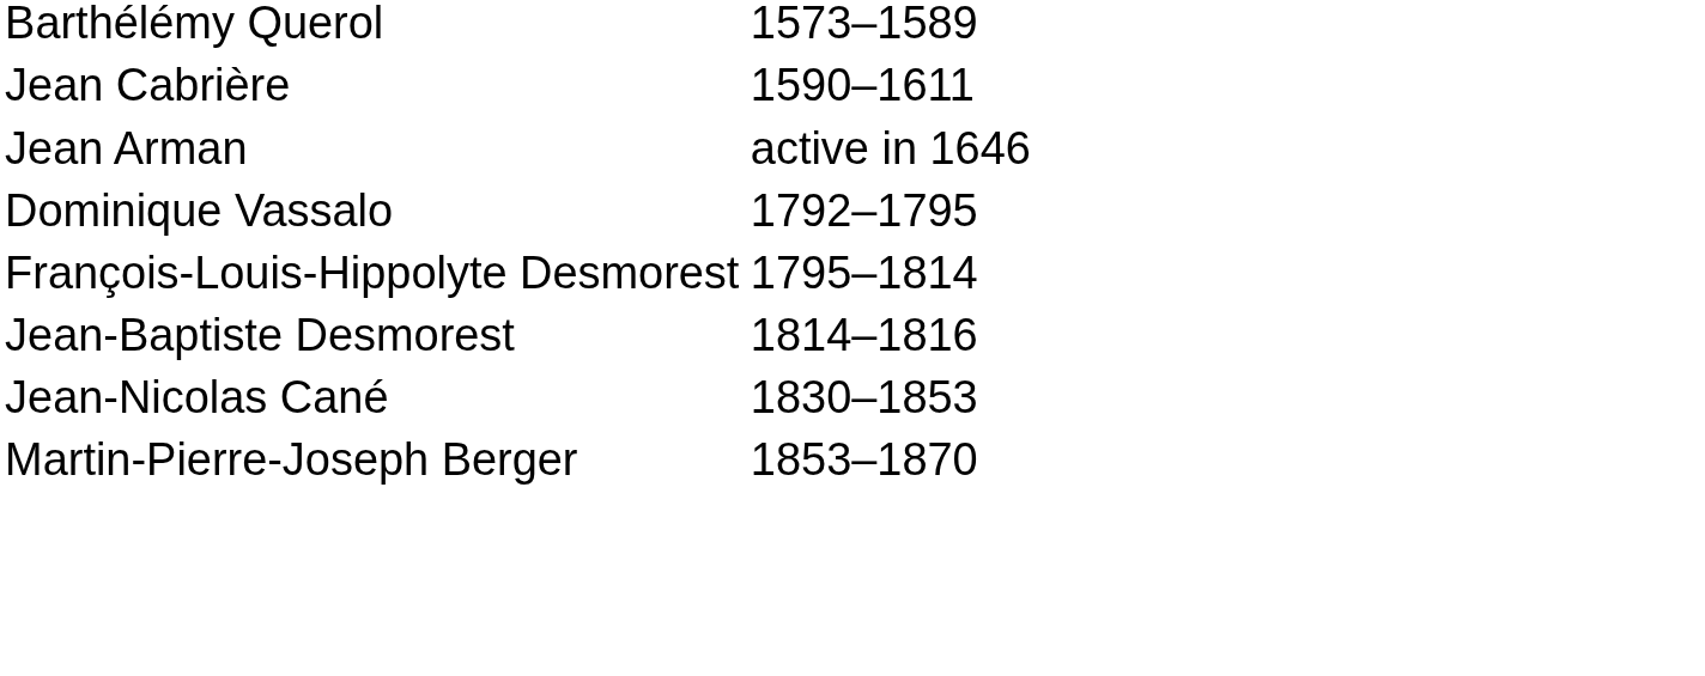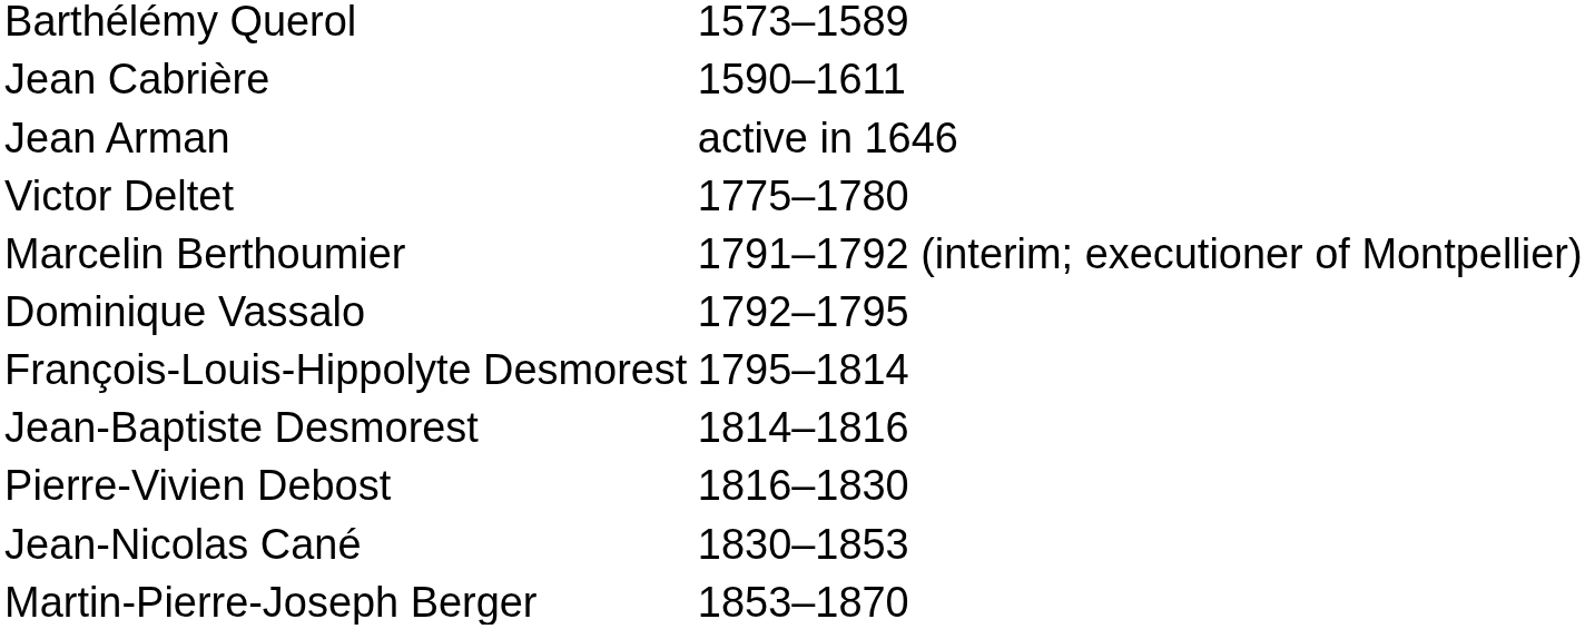 <table>
 <tr>
 <td>Barthélémy Querol</td>
 <td>1573–1589</td>
 </tr>
 <tr>
 <td>Jean Cabrière</td>
 <td>1590–1611</td>
 </tr>
 <tr>
 <td>Jean Arman</td>
 <td>active in 1646</td>
 </tr>
 <tr>
+<td>Victor Deltet</td>
+<td>1775–1780</td>
+</tr>
+<tr>
+<td>Marcelin Berthoumier</td>
+<td>1791–1792 (interim; executioner of Montpellier)</td>
+</tr>
+<tr>
 <td>Dominique Vassalo</td>
 <td>1792–1795</td>
 </tr>
 <tr>
 <td>François-Louis-Hippolyte Desmorest</td>
 <td>1795–1814</td>
 </tr>
 <tr>
 <td>Jean-Baptiste Desmorest</td>
 <td>1814–1816</td>
 </tr>
 <tr>
+<td>Pierre-Vivien Debost</td>
+<td>1816–1830</td>
+</tr>
+<tr>
 <td>Jean-Nicolas Cané</td>
 <td>1830–1853</td>
 </tr>
 <tr>
 <td>Martin-Pierre-Joseph Berger</td>
 <td>1853–1870</td>
 </tr>
 </table>
